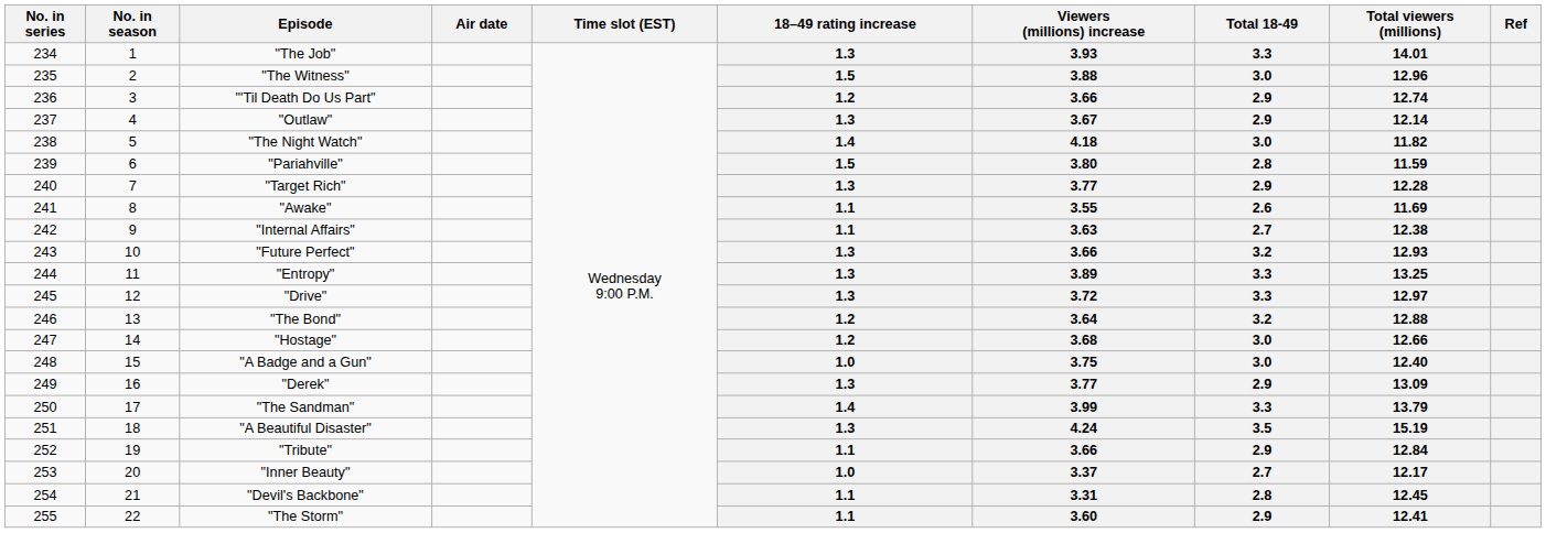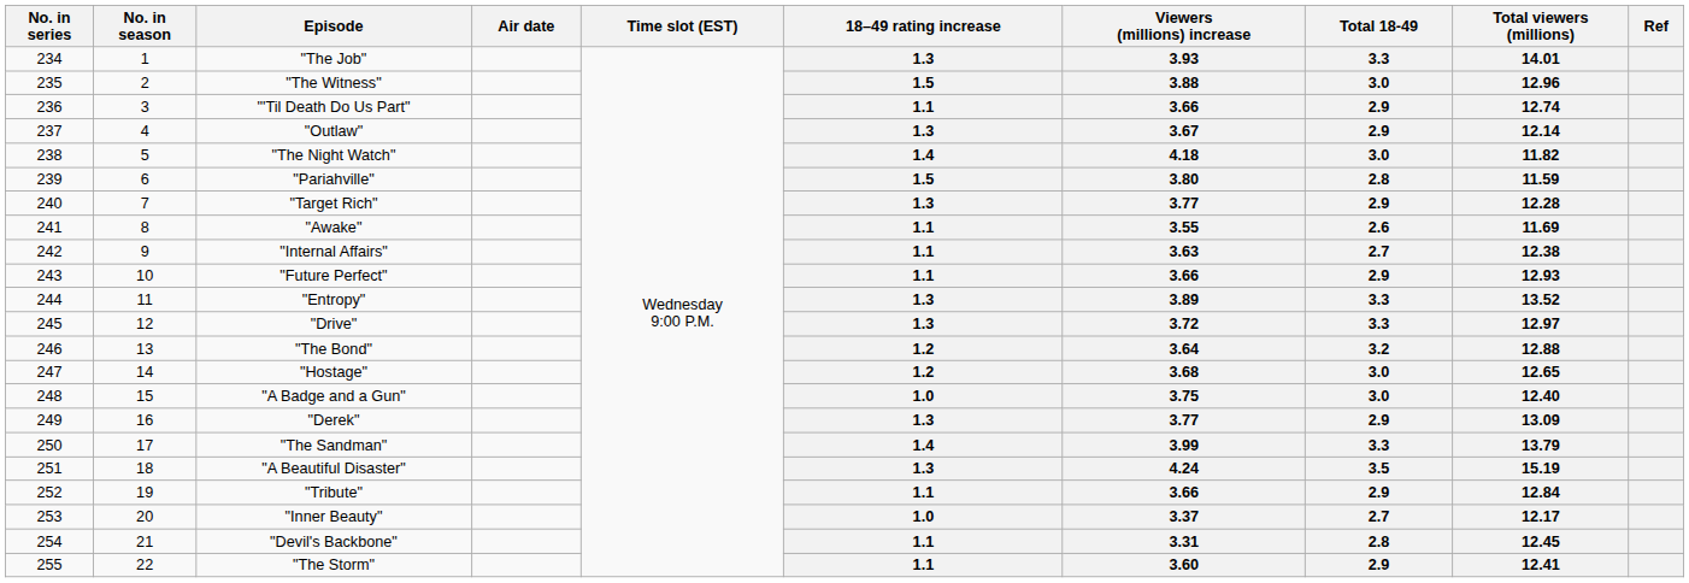 <table class="wikitable" style="font-size:90%; text-align:center; width: 100%; margin-left: auto; margin-right: auto;">
 <tr>
 <th>No. in<br>series</th>
 <th>No. in<br>season</th>
 <th>Episode</th>
 <th>Air date</th>
 <th>Time slot (EST)</th>
 <th>18–49 rating increase</th>
 <th>Viewers<br>(millions) increase</th>
 <th>Total 18-49</th>
 <th>Total viewers<br>(millions)</th>
 <th>Ref</th>
 </tr>
 <tr>
 <td style="text-align:center">234</td>
 <td style="text-align:center">1</td>
 <td>"The Job"</td>
 <td></td>
 <td style="text-align:center" rowspan=22>Wednesday<br>9:00 P.M.</td>
 <th style="text-align:center">1.3</th>
 <th style="text-align:center">3.93</th>
 <th style="text-align:center">3.3</th>
 <th style="text-align:center">14.01</th>
 <th style="text-align:center"></th>
 </tr>
 <tr>
 <td style="text-align:center">235</td>
 <td style="text-align:center">2</td>
 <td>"The Witness"</td>
 <td></td>
 <th style="text-align:center">1.5</th>
 <th style="text-align:center">3.88</th>
 <th style="text-align:center">3.0</th>
 <th style="text-align:center">12.96</th>
 <th style="text-align:center"></th>
 </tr>
 <tr>
 <td style="text-align:center">236</td>
 <td style="text-align:center">3</td>
 <td>"'Til Death Do Us Part"</td>
 <td></td>
-<th style="text-align:center">1.2</th>
+<th style="text-align:center">1.1</th>
 <th style="text-align:center">3.66</th>
 <th style="text-align:center">2.9</th>
 <th style="text-align:center">12.74</th>
 <th style="text-align:center"></th>
 </tr>
 <tr>
 <td style="text-align:center">237</td>
 <td style="text-align:center">4</td>
 <td>"Outlaw"</td>
 <td></td>
 <th style="text-align:center">1.3</th>
 <th style="text-align:center">3.67</th>
 <th style="text-align:center">2.9</th>
 <th style="text-align:center">12.14</th>
 <th style="text-align:center"></th>
 </tr>
 <tr>
 <td style="text-align:center">238</td>
 <td style="text-align:center">5</td>
 <td>"The Night Watch"</td>
 <td></td>
 <th style="text-align:center">1.4</th>
 <th style="text-align:center">4.18</th>
 <th style="text-align:center">3.0</th>
 <th style="text-align:center">11.82</th>
 <th style="text-align:center"></th>
 </tr>
 <tr>
 <td style="text-align:center">239</td>
 <td style="text-align:center">6</td>
 <td>"Pariahville"</td>
 <td></td>
 <th style="text-align:center">1.5</th>
 <th style="text-align:center">3.80</th>
 <th style="text-align:center">2.8</th>
 <th style="text-align:center">11.59</th>
 <th style="text-align:center"></th>
 </tr>
 <tr>
 <td style="text-align:center">240</td>
 <td style="text-align:center">7</td>
 <td>"Target Rich"</td>
 <td></td>
 <th style="text-align:center">1.3</th>
 <th style="text-align:center">3.77</th>
 <th style="text-align:center">2.9</th>
 <th style="text-align:center">12.28</th>
 <th style="text-align:center"></th>
 </tr>
 <tr>
 <td style="text-align:center">241</td>
 <td style="text-align:center">8</td>
 <td>"Awake"</td>
 <td></td>
 <th style="text-align:center">1.1</th>
 <th style="text-align:center">3.55</th>
 <th style="text-align:center">2.6</th>
 <th style="text-align:center">11.69</th>
 <th style="text-align:center"></th>
 </tr>
 <tr>
 <td style="text-align:center">242</td>
 <td style="text-align:center">9</td>
 <td>"Internal Affairs"</td>
 <td></td>
 <th style="text-align:center">1.1</th>
 <th style="text-align:center">3.63</th>
 <th style="text-align:center">2.7</th>
 <th style="text-align:center">12.38</th>
 <th style="text-align:center"></th>
 </tr>
 <tr>
 <td style="text-align:center">243</td>
 <td style="text-align:center">10</td>
 <td>"Future Perfect"</td>
 <td></td>
-<th style="text-align:center">1.3</th>
+<th style="text-align:center">1.1</th>
 <th style="text-align:center">3.66</th>
-<th style="text-align:center">3.2</th>
+<th style="text-align:center">2.9</th>
 <th style="text-align:center">12.93</th>
 <th style="text-align:center"></th>
 </tr>
 <tr>
 <td style="text-align:center">244</td>
 <td style="text-align:center">11</td>
 <td>"Entropy"</td>
 <td></td>
 <th style="text-align:center">1.3</th>
 <th style="text-align:center">3.89</th>
 <th style="text-align:center">3.3</th>
-<th style="text-align:center">13.25</th>
+<th style="text-align:center">13.52</th>
 <th style="text-align:center"></th>
 </tr>
 <tr>
 <td style="text-align:center">245</td>
 <td style="text-align:center">12</td>
 <td>"Drive"</td>
 <td></td>
 <th style="text-align:center">1.3</th>
 <th style="text-align:center">3.72</th>
 <th style="text-align:center">3.3</th>
 <th style="text-align:center">12.97</th>
 <th style="text-align:center"></th>
 </tr>
 <tr>
 <td style="text-align:center">246</td>
 <td style="text-align:center">13</td>
 <td>"The Bond"</td>
 <td></td>
 <th style="text-align:center">1.2</th>
 <th style="text-align:center">3.64</th>
 <th style="text-align:center">3.2</th>
 <th style="text-align:center">12.88</th>
 <th style="text-align:center"></th>
 </tr>
 <tr>
 <td style="text-align:center">247</td>
 <td style="text-align:center">14</td>
 <td>"Hostage"</td>
 <td></td>
 <th style="text-align:center">1.2</th>
 <th style="text-align:center">3.68</th>
 <th style="text-align:center">3.0</th>
-<th style="text-align:center">12.66</th>
+<th style="text-align:center">12.65</th>
 <th style="text-align:center"></th>
 </tr>
 <tr>
 <td style="text-align:center">248</td>
 <td style="text-align:center">15</td>
 <td>"A Badge and a Gun"</td>
 <td></td>
 <th style="text-align:center">1.0</th>
 <th style="text-align:center">3.75</th>
 <th style="text-align:center">3.0</th>
 <th style="text-align:center">12.40</th>
 <th style="text-align:center"></th>
 </tr>
 <tr>
 <td style="text-align:center">249</td>
 <td style="text-align:center">16</td>
 <td>"Derek"</td>
 <td></td>
 <th style="text-align:center">1.3</th>
 <th style="text-align:center">3.77</th>
 <th style="text-align:center">2.9</th>
 <th style="text-align:center">13.09</th>
 <th></th>
 </tr>
 <tr>
 <td style="text-align:center">250</td>
 <td style="text-align:center">17</td>
 <td>"The Sandman"</td>
 <td></td>
 <th style="text-align:center">1.4</th>
 <th style="text-align:center">3.99</th>
 <th style="text-align:center">3.3</th>
 <th style="text-align:center">13.79</th>
 <th style="text-align:center"></th>
 </tr>
 <tr>
 <td style="text-align:center">251</td>
 <td style="text-align:center">18</td>
 <td>"A Beautiful Disaster"</td>
 <td></td>
 <th style="text-align:center">1.3</th>
 <th style="text-align:center">4.24</th>
 <th style="text-align:center">3.5</th>
 <th style="text-align:center">15.19</th>
 <th style="text-align:center"></th>
 </tr>
 <tr>
 <td style="text-align:center">252</td>
 <td style="text-align:center">19</td>
 <td>"Tribute"</td>
 <td></td>
 <th style="text-align:center">1.1</th>
 <th style="text-align:center">3.66</th>
 <th style="text-align:center">2.9</th>
 <th style="text-align:center">12.84</th>
 <th style="text-align:center"></th>
 </tr>
 <tr>
 <td style="text-align:center">253</td>
 <td style="text-align:center">20</td>
 <td>"Inner Beauty"</td>
 <td></td>
 <th style="text-align:center">1.0</th>
 <th style="text-align:center">3.37</th>
 <th style="text-align:center">2.7</th>
 <th style="text-align:center">12.17</th>
 <th style="text-align:center"></th>
 </tr>
 <tr>
 <td style="text-align:center">254</td>
 <td style="text-align:center">21</td>
 <td>"Devil's Backbone"</td>
 <td></td>
 <th style="text-align:center">1.1</th>
 <th style="text-align:center">3.31</th>
 <th style="text-align:center">2.8</th>
 <th style="text-align:center">12.45</th>
 <th style="text-align:center"></th>
 </tr>
 <tr>
 <td style="text-align:center">255</td>
 <td style="text-align:center">22</td>
 <td>"The Storm"</td>
 <td></td>
 <th style="text-align:center">1.1</th>
 <th style="text-align:center">3.60</th>
 <th style="text-align:center">2.9</th>
 <th style="text-align:center">12.41</th>
 <th style="text-align:center"></th>
 </tr>
 </table>
